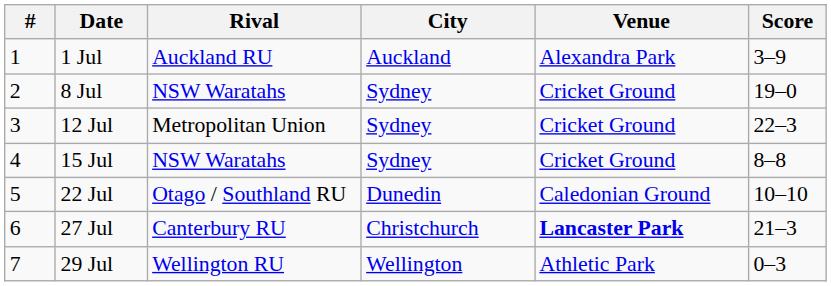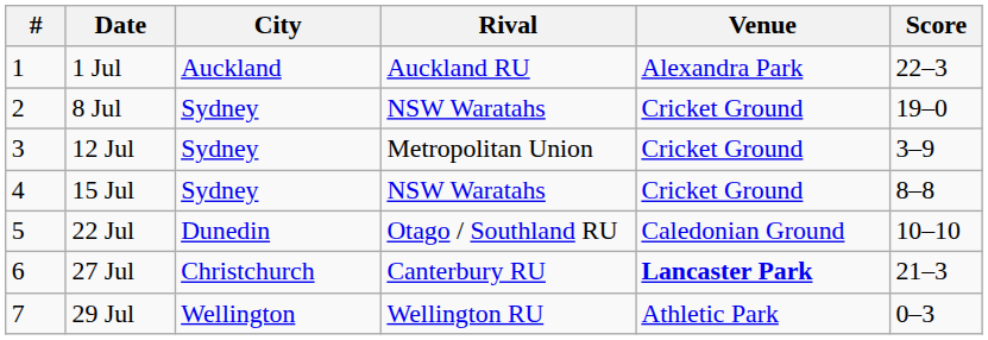 <table class="wikitable sortable"  style="text-align:left" width="">
 <tr>
 <th width=30px>#</th>
 <th width=60px>Date</th>
+<th width=120px>City</th>
 <th width=150px>Rival</th>
-<th width=120px>City</th>
 <th width=150px>Venue</th>
 <th width=50px>Score</th>
 </tr>
 <tr>
 <td>1</td>
 <td>1 Jul</td>
+<td><a href='#'>Auckland</a></td>
 <td><a href='#'>Auckland RU</a></td>
-<td><a href='#'>Auckland</a></td>
 <td><a href='#'>Alexandra Park</a></td>
-<td>3–9</td>
+<td>22–3</td>
 </tr>
 <tr>
 <td>2</td>
 <td>8 Jul</td>
+<td><a href='#'>Sydney</a></td>
 <td><a href='#'>NSW Waratahs</a></td>
-<td><a href='#'>Sydney</a></td>
 <td><a href='#'>Cricket Ground</a></td>
 <td>19–0</td>
 </tr>
 <tr>
 <td>3</td>
 <td>12 Jul</td>
+<td><a href='#'>Sydney</a></td>
 <td>Metropolitan Union</td>
-<td><a href='#'>Sydney</a></td>
 <td><a href='#'>Cricket Ground</a></td>
-<td>22–3</td>
+<td>3–9</td>
 </tr>
 <tr>
 <td>4</td>
 <td>15 Jul</td>
+<td><a href='#'>Sydney</a></td>
 <td><a href='#'>NSW Waratahs</a></td>
-<td><a href='#'>Sydney</a></td>
 <td><a href='#'>Cricket Ground</a></td>
 <td>8–8</td>
 </tr>
 <tr>
 <td>5</td>
 <td>22 Jul</td>
+<td><a href='#'>Dunedin</a></td>
 <td><a href='#'>Otago</a> / <a href='#'>Southland</a> RU</td>
-<td><a href='#'>Dunedin</a></td>
 <td><a href='#'>Caledonian Ground</a></td>
 <td>10–10</td>
 </tr>
 <tr>
 <td>6</td>
 <td>27 Jul</td>
+<td><a href='#'>Christchurch</a></td>
 <td><a href='#'>Canterbury RU</a></td>
-<td><a href='#'>Christchurch</a></td>
 <td><strong><a href='#'>Lancaster Park</a></strong></td>
 <td>21–3</td>
 </tr>
 <tr>
 <td>7</td>
 <td>29 Jul</td>
+<td><a href='#'>Wellington</a></td>
 <td><a href='#'>Wellington RU</a></td>
-<td><a href='#'>Wellington</a></td>
 <td><a href='#'>Athletic Park</a></td>
 <td>0–3</td>
 </tr>
 </table>
